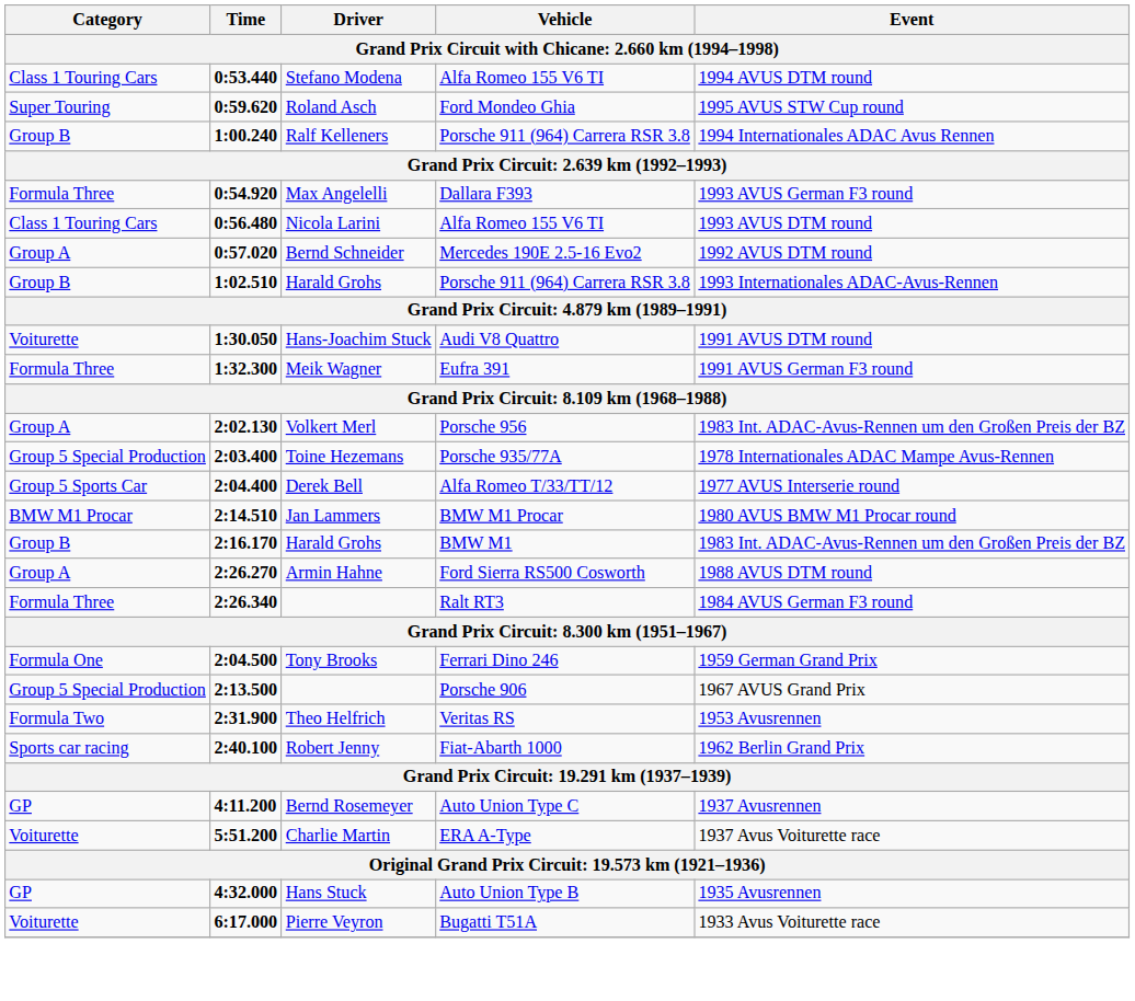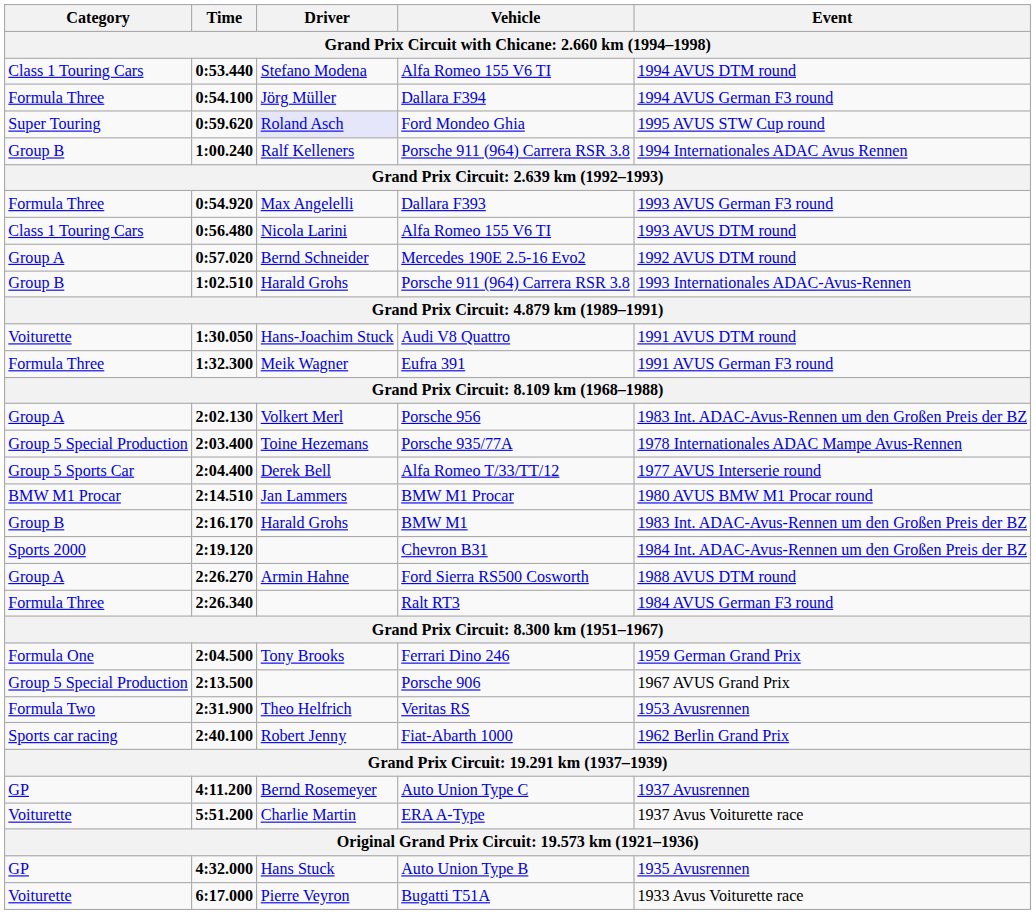 <table class=wikitable style="font-size:90%",>
 <tr>
 <th>Category</th>
 <th>Time</th>
 <th>Driver</th>
 <th>Vehicle</th>
 <th>Event</th>
 </tr>
 <tr>
 <th colspan=5>Grand Prix Circuit with Chicane: 2.660 km (1994–1998)</th>
 </tr>
 <tr>
 <td><a href='#'>Class 1 Touring Cars</a></td>
 <td><strong>0:53.440</strong></td>
 <td> <a href='#'>Stefano Modena</a></td>
 <td><a href='#'>Alfa Romeo 155 V6 TI</a></td>
 <td><a href='#'>1994 AVUS DTM round</a></td>
 </tr>
 <tr>
+<td><a href='#'>Formula Three</a></td>
+<td><strong>0:54.100</strong></td>
+<td> <a href='#'>Jörg Müller</a></td>
+<td><a href='#'>Dallara F394</a></td>
+<td><a href='#'>1994 AVUS German F3 round</a></td>
+</tr>
+<tr>
 <td><a href='#'>Super Touring</a></td>
 <td><strong>0:59.620</strong></td>
-<td> <a href='#'>Roland Asch</a></td>
+<td style="background: lavender;"> <a href='#'>Roland Asch</a></td>
 <td><a href='#'>Ford Mondeo Ghia</a></td>
 <td><a href='#'>1995 AVUS STW Cup round</a></td>
 </tr>
 <tr>
 <td><a href='#'>Group B</a></td>
 <td><strong>1:00.240</strong></td>
 <td> <a href='#'>Ralf Kelleners</a></td>
 <td><a href='#'>Porsche 911 (964) Carrera RSR 3.8</a></td>
 <td><a href='#'>1994 Internationales ADAC Avus Rennen</a></td>
 </tr>
 <tr>
 <th colspan=5>Grand Prix Circuit: 2.639 km (1992–1993)</th>
 </tr>
 <tr>
 <td><a href='#'>Formula Three</a></td>
 <td><strong>0:54.920</strong></td>
 <td> <a href='#'>Max Angelelli</a></td>
 <td><a href='#'>Dallara F393</a></td>
 <td><a href='#'>1993 AVUS German F3 round</a></td>
 </tr>
 <tr>
 <td><a href='#'>Class 1 Touring Cars</a></td>
 <td><strong>0:56.480</strong></td>
 <td> <a href='#'>Nicola Larini</a></td>
 <td><a href='#'>Alfa Romeo 155 V6 TI</a></td>
 <td><a href='#'>1993 AVUS DTM round</a></td>
 </tr>
 <tr>
 <td><a href='#'>Group A</a></td>
 <td><strong>0:57.020</strong></td>
 <td> <a href='#'>Bernd Schneider</a></td>
 <td><a href='#'>Mercedes 190E 2.5-16 Evo2</a></td>
 <td><a href='#'>1992 AVUS DTM round</a></td>
 </tr>
 <tr>
 <td><a href='#'>Group B</a></td>
 <td><strong>1:02.510</strong></td>
 <td> <a href='#'>Harald Grohs</a></td>
 <td><a href='#'>Porsche 911 (964) Carrera RSR 3.8</a></td>
 <td><a href='#'>1993 Internationales ADAC-Avus-Rennen</a></td>
 </tr>
 <tr>
 <th colspan=5>Grand Prix Circuit: 4.879 km (1989–1991)</th>
 </tr>
 <tr>
 <td><a href='#'>Voiturette</a></td>
 <td><strong>1:30.050</strong></td>
 <td> <a href='#'>Hans-Joachim Stuck</a></td>
 <td><a href='#'>Audi V8 Quattro</a></td>
 <td><a href='#'>1991 AVUS DTM round</a></td>
 </tr>
 <tr>
 <td><a href='#'>Formula Three</a></td>
 <td><strong>1:32.300</strong></td>
 <td> <a href='#'>Meik Wagner</a></td>
 <td><a href='#'>Eufra 391</a></td>
 <td><a href='#'>1991 AVUS German F3 round</a></td>
 </tr>
 <tr>
 <th colspan=5>Grand Prix Circuit: 8.109 km (1968–1988)</th>
 </tr>
 <tr>
 <td><a href='#'>Group A</a></td>
 <td><strong>2:02.130</strong></td>
 <td> <a href='#'>Volkert Merl</a></td>
 <td><a href='#'>Porsche 956</a></td>
 <td><a href='#'>1983 Int. ADAC-Avus-Rennen um den Großen Preis der BZ</a></td>
 </tr>
 <tr>
 <td><a href='#'>Group 5 Special Production</a></td>
 <td><strong>2:03.400</strong></td>
 <td> <a href='#'>Toine Hezemans</a></td>
 <td><a href='#'>Porsche 935/77A</a></td>
 <td><a href='#'>1978 Internationales ADAC Mampe Avus-Rennen</a></td>
 </tr>
 <tr>
 <td><a href='#'>Group 5 Sports Car</a></td>
 <td><strong>2:04.400</strong></td>
 <td> <a href='#'>Derek Bell</a></td>
 <td><a href='#'>Alfa Romeo T/33/TT/12</a></td>
 <td><a href='#'>1977 AVUS Interserie round</a></td>
 </tr>
 <tr>
 <td><a href='#'>BMW M1 Procar</a></td>
 <td><strong>2:14.510</strong></td>
 <td> <a href='#'>Jan Lammers</a></td>
 <td><a href='#'>BMW M1 Procar</a></td>
 <td><a href='#'>1980 AVUS BMW M1 Procar round</a></td>
 </tr>
 <tr>
 <td><a href='#'>Group B</a></td>
 <td><strong>2:16.170</strong></td>
 <td> <a href='#'>Harald Grohs</a></td>
 <td><a href='#'>BMW M1</a></td>
 <td><a href='#'>1983 Int. ADAC-Avus-Rennen um den Großen Preis der BZ</a></td>
 </tr>
 <tr>
+<td><a href='#'>Sports 2000</a></td>
+<td><strong>2:19.120</strong></td>
+<td> </td>
+<td><a href='#'>Chevron B31</a></td>
+<td><a href='#'>1984 Int. ADAC-Avus-Rennen um den Großen Preis der BZ</a></td>
+</tr>
+<tr>
 <td><a href='#'>Group A</a></td>
 <td><strong>2:26.270</strong></td>
 <td> <a href='#'>Armin Hahne</a></td>
 <td><a href='#'>Ford Sierra RS500 Cosworth</a></td>
 <td><a href='#'>1988 AVUS DTM round</a></td>
 </tr>
 <tr>
 <td><a href='#'>Formula Three</a></td>
 <td><strong>2:26.340</strong></td>
 <td> </td>
 <td><a href='#'>Ralt RT3</a></td>
 <td><a href='#'>1984 AVUS German F3 round</a></td>
 </tr>
 <tr>
 <th colspan=5>Grand Prix Circuit: 8.300 km (1951–1967)</th>
 </tr>
 <tr>
 <td><a href='#'>Formula One</a></td>
 <td><strong>2:04.500</strong></td>
 <td> <a href='#'>Tony Brooks</a></td>
 <td><a href='#'>Ferrari Dino 246</a></td>
 <td><a href='#'>1959 German Grand Prix</a></td>
 </tr>
 <tr>
 <td><a href='#'>Group 5 Special Production</a></td>
 <td><strong>2:13.500</strong></td>
 <td> </td>
 <td><a href='#'>Porsche 906</a></td>
 <td>1967 AVUS Grand Prix</td>
 </tr>
 <tr>
 <td><a href='#'>Formula Two</a></td>
 <td><strong>2:31.900</strong></td>
 <td> <a href='#'>Theo Helfrich</a></td>
 <td><a href='#'>Veritas RS</a></td>
 <td><a href='#'>1953 Avusrennen</a></td>
 </tr>
 <tr>
 <td><a href='#'>Sports car racing</a></td>
 <td><strong>2:40.100</strong></td>
 <td> <a href='#'>Robert Jenny</a></td>
 <td><a href='#'>Fiat-Abarth 1000</a></td>
 <td><a href='#'>1962 Berlin Grand Prix</a></td>
 </tr>
 <tr>
 <th colspan=5>Grand Prix Circuit: 19.291 km (1937–1939)</th>
 </tr>
 <tr>
 <td><a href='#'>GP</a></td>
 <td><strong>4:11.200</strong></td>
 <td> <a href='#'>Bernd Rosemeyer</a></td>
 <td><a href='#'>Auto Union Type C</a></td>
 <td><a href='#'>1937 Avusrennen</a></td>
 </tr>
 <tr>
 <td><a href='#'>Voiturette</a></td>
 <td><strong>5:51.200</strong></td>
 <td> <a href='#'>Charlie Martin</a></td>
 <td><a href='#'>ERA A-Type</a></td>
 <td>1937 Avus Voiturette race</td>
 </tr>
 <tr>
 <th colspan=5>Original Grand Prix Circuit: 19.573 km (1921–1936)</th>
 </tr>
 <tr>
 <td><a href='#'>GP</a></td>
 <td><strong>4:32.000</strong></td>
 <td> <a href='#'>Hans Stuck</a></td>
 <td><a href='#'>Auto Union Type B</a></td>
 <td><a href='#'>1935 Avusrennen</a></td>
 </tr>
 <tr>
 <td><a href='#'>Voiturette</a></td>
 <td><strong>6:17.000</strong></td>
 <td> <a href='#'>Pierre Veyron</a></td>
 <td><a href='#'>Bugatti T51A</a></td>
 <td>1933 Avus Voiturette race</td>
 </tr>
 <tr>
 </tr>
 </table>
